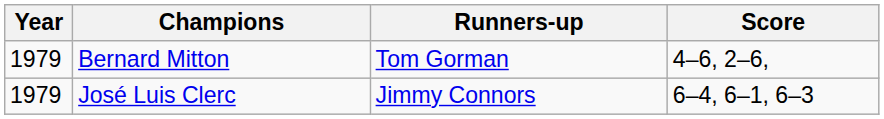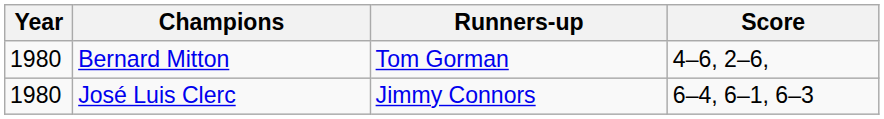 <table class="wikitable">
 <tr>
 <th style="width:40px">Year</th>
 <th style="width:200px">Champions</th>
 <th style="width:200px">Runners-up</th>
 <th style="width:140px" class="unsortable">Score</th>
 </tr>
 <tr>
-<td>1979</td>
+<td>1980</td>
 <td> <a href='#'>Bernard Mitton</a></td>
 <td> <a href='#'>Tom Gorman</a></td>
 <td>4–6, 2–6, </td>
 </tr>
 <tr>
-<td>1979</td>
+<td>1980</td>
 <td> <a href='#'>José Luis Clerc</a></td>
 <td> <a href='#'>Jimmy Connors</a></td>
 <td>6–4, 6–1, 6–3</td>
 </tr>
 </table>
